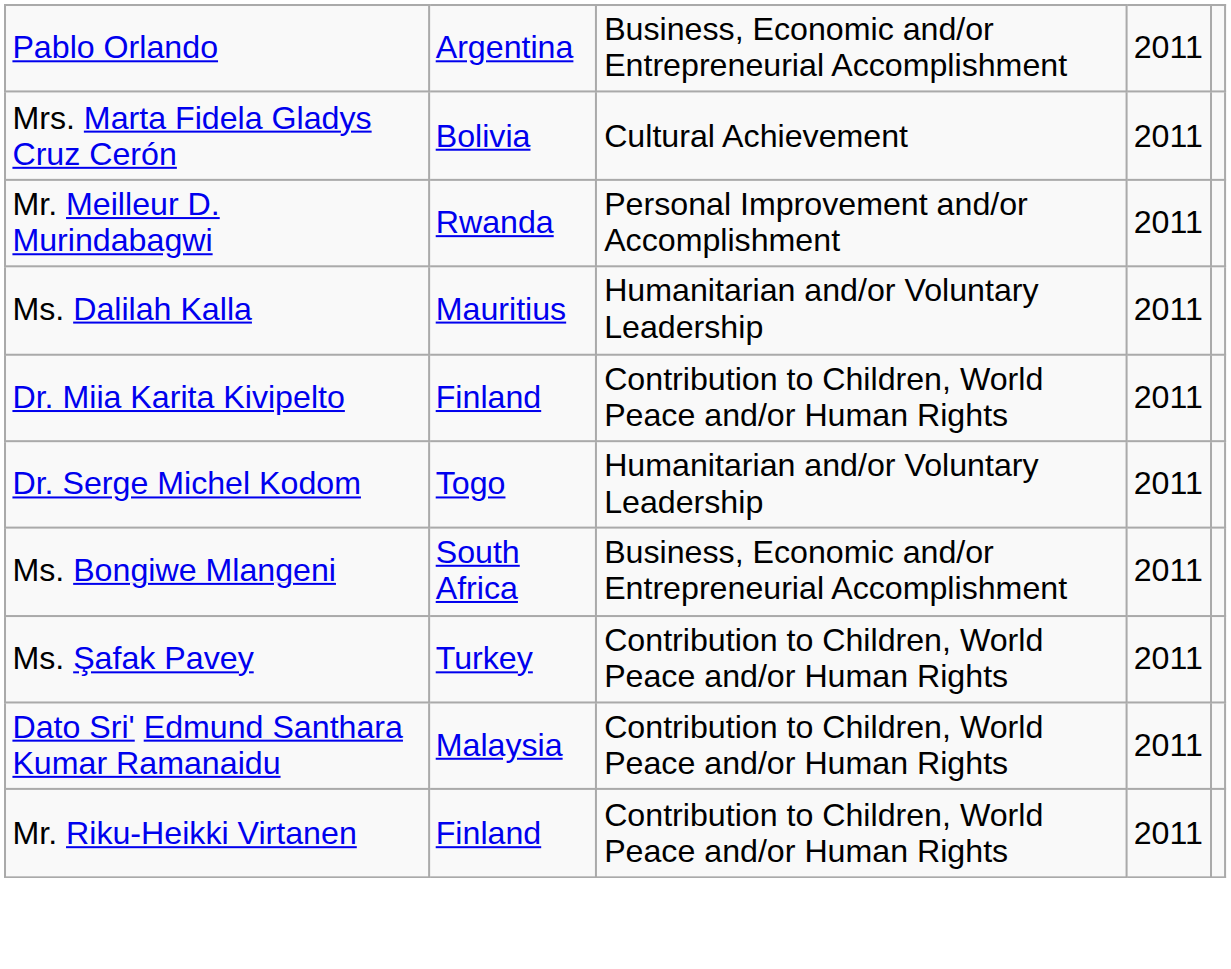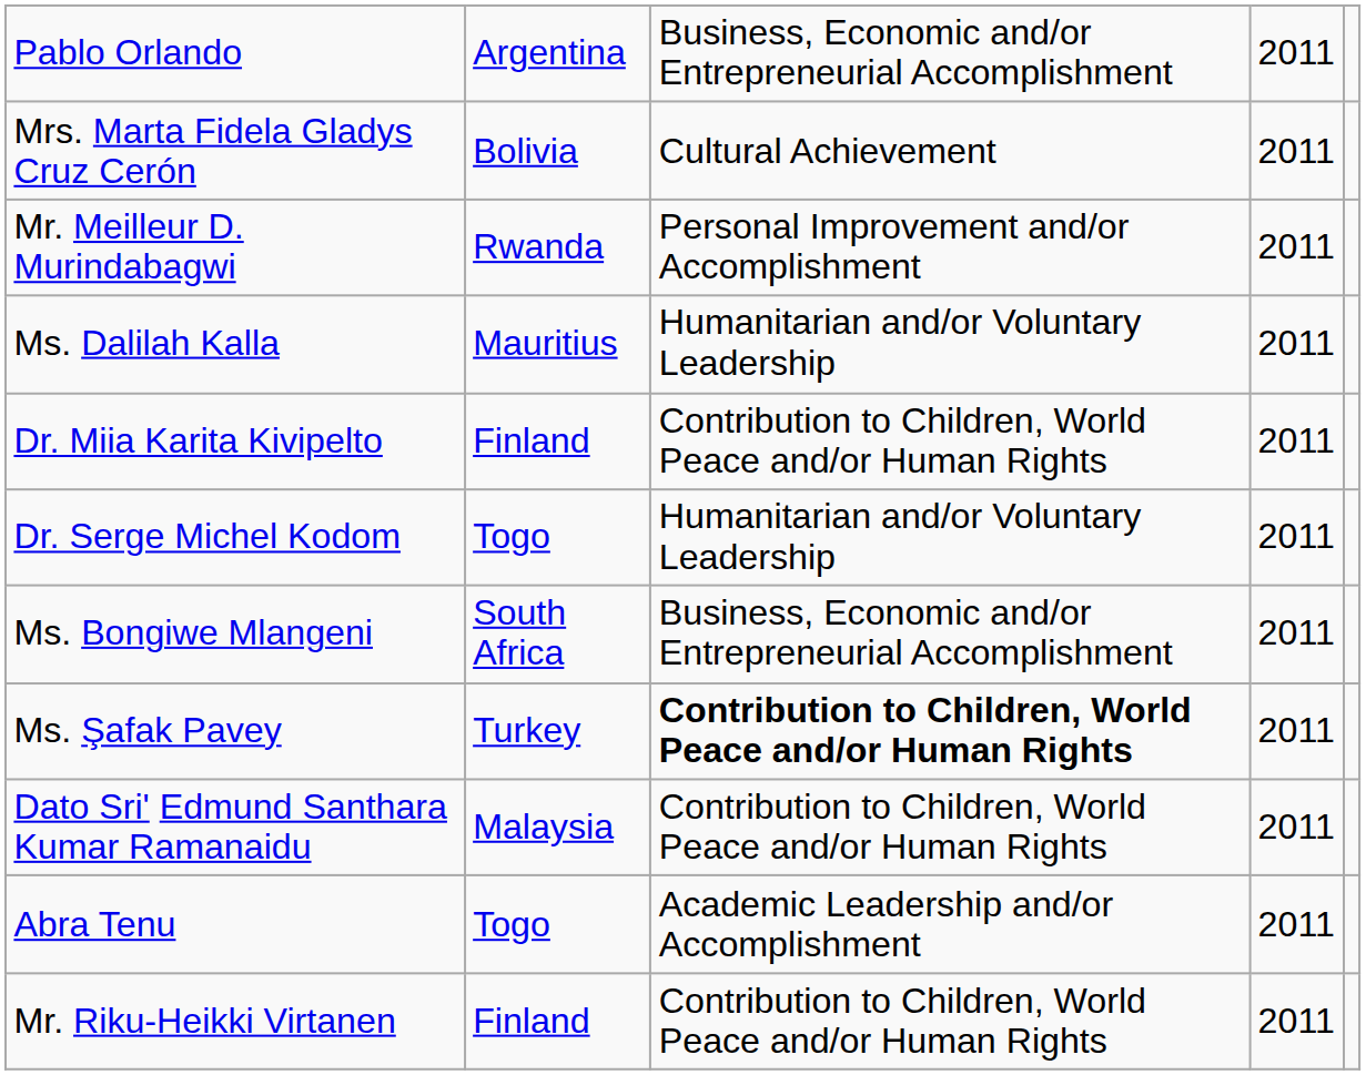 <table class="wikitable">
 <tr>
 <td><a href='#'>Pablo Orlando</a></td>
 <td><a href='#'>Argentina</a></td>
 <td>Business, Economic and/or Entrepreneurial Accomplishment</td>
 <td style="text-align:right;">2011</td>
 <td></td>
 </tr>
 <tr>
 <td>Mrs. <a href='#'>Marta Fidela Gladys Cruz Cerón</a></td>
 <td><a href='#'>Bolivia</a></td>
 <td>Cultural Achievement</td>
 <td style="text-align:right;">2011</td>
 <td></td>
 </tr>
 <tr>
 <td>Mr. <a href='#'>Meilleur D. Murindabagwi</a></td>
 <td><a href='#'>Rwanda</a></td>
 <td>Personal Improvement and/or Accomplishment</td>
 <td style="text-align:right;">2011</td>
 <td></td>
 </tr>
 <tr>
 <td>Ms. <a href='#'>Dalilah Kalla</a></td>
 <td><a href='#'>Mauritius</a></td>
 <td>Humanitarian and/or Voluntary Leadership</td>
 <td style="text-align:right;">2011</td>
 <td></td>
 </tr>
 <tr>
 <td><a href='#'>Dr. Miia Karita Kivipelto</a></td>
 <td><a href='#'>Finland</a></td>
 <td>Contribution to Children, World Peace and/or Human Rights</td>
 <td style="text-align:right;">2011</td>
 <td></td>
 </tr>
 <tr>
 <td><a href='#'>Dr. Serge Michel Kodom</a></td>
 <td><a href='#'>Togo</a></td>
 <td>Humanitarian and/or Voluntary Leadership</td>
 <td style="text-align:right;">2011</td>
 <td></td>
 </tr>
 <tr>
 <td>Ms. <a href='#'>Bongiwe Mlangeni</a></td>
 <td><a href='#'>South Africa</a></td>
 <td>Business, Economic and/or Entrepreneurial Accomplishment</td>
 <td style="text-align:right;">2011</td>
 <td></td>
 </tr>
 <tr>
 <td>Ms. <a href='#'>Şafak Pavey</a></td>
 <td><a href='#'>Turkey</a></td>
-<td>Contribution to Children, World Peace and/or Human Rights</td>
+<td><strong>Contribution to Children, World Peace and/or Human Rights</strong></td>
 <td style="text-align:right;">2011</td>
 <td></td>
 </tr>
 <tr>
 <td><a href='#'>Dato Sri'</a> <a href='#'>Edmund Santhara Kumar Ramanaidu</a></td>
 <td><a href='#'>Malaysia</a></td>
 <td>Contribution to Children, World Peace and/or Human Rights</td>
 <td style="text-align:right;">2011</td>
 <td></td>
 </tr>
 <tr>
+<td><a href='#'>Abra Tenu</a></td>
+<td><a href='#'>Togo</a></td>
+<td>Academic Leadership and/or Accomplishment</td>
+<td style="text-align:right;">2011</td>
+<td></td>
+</tr>
+<tr>
 <td>Mr. <a href='#'>Riku-Heikki Virtanen</a></td>
 <td><a href='#'>Finland</a></td>
 <td>Contribution to Children, World Peace and/or Human Rights</td>
 <td style="text-align:right;">2011</td>
 <td></td>
 </tr>
 </table>
